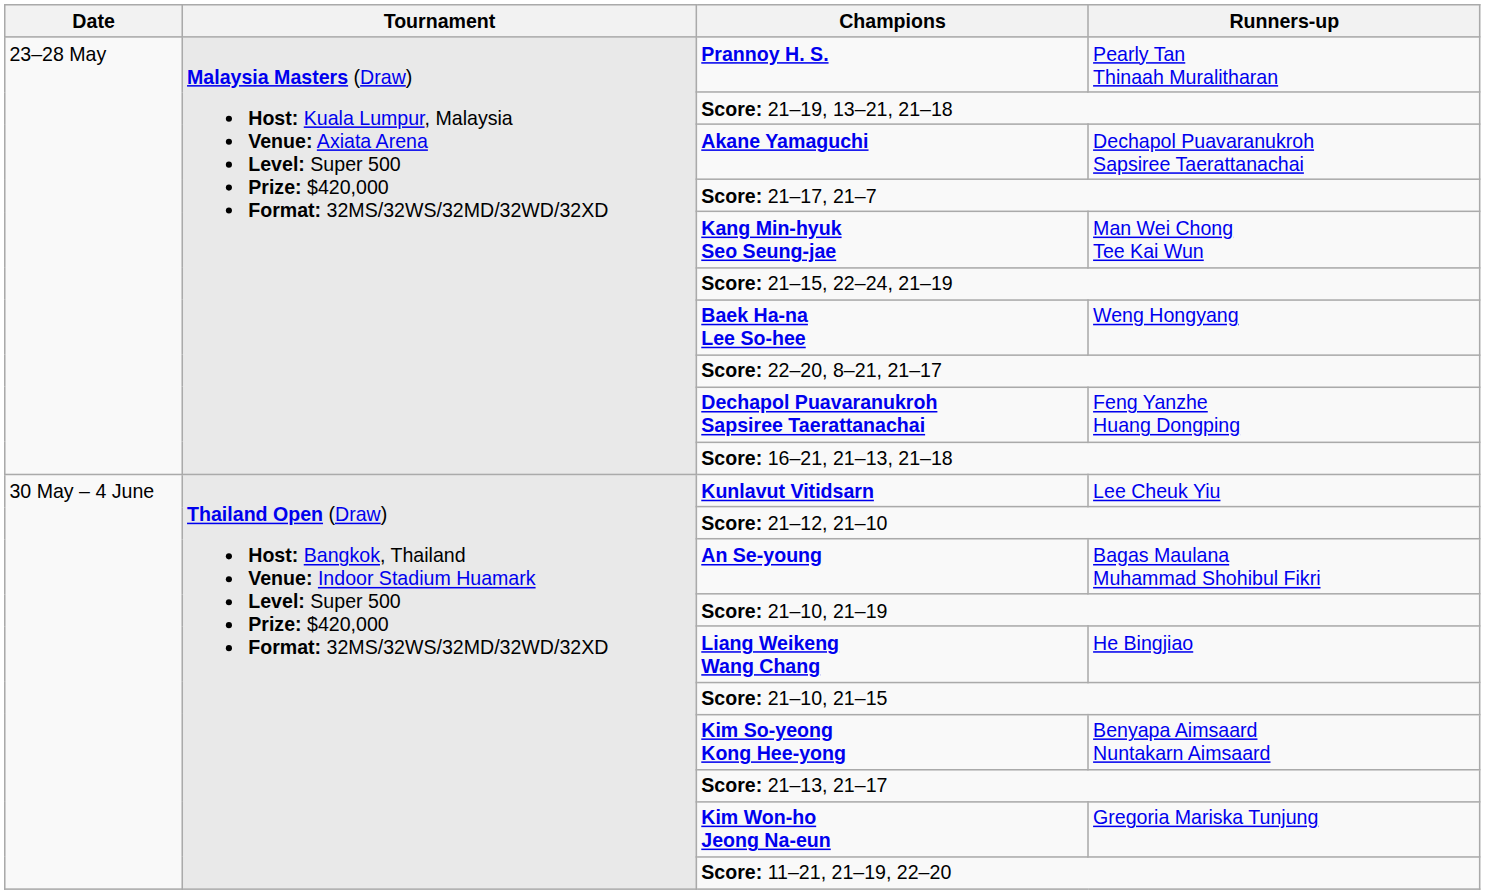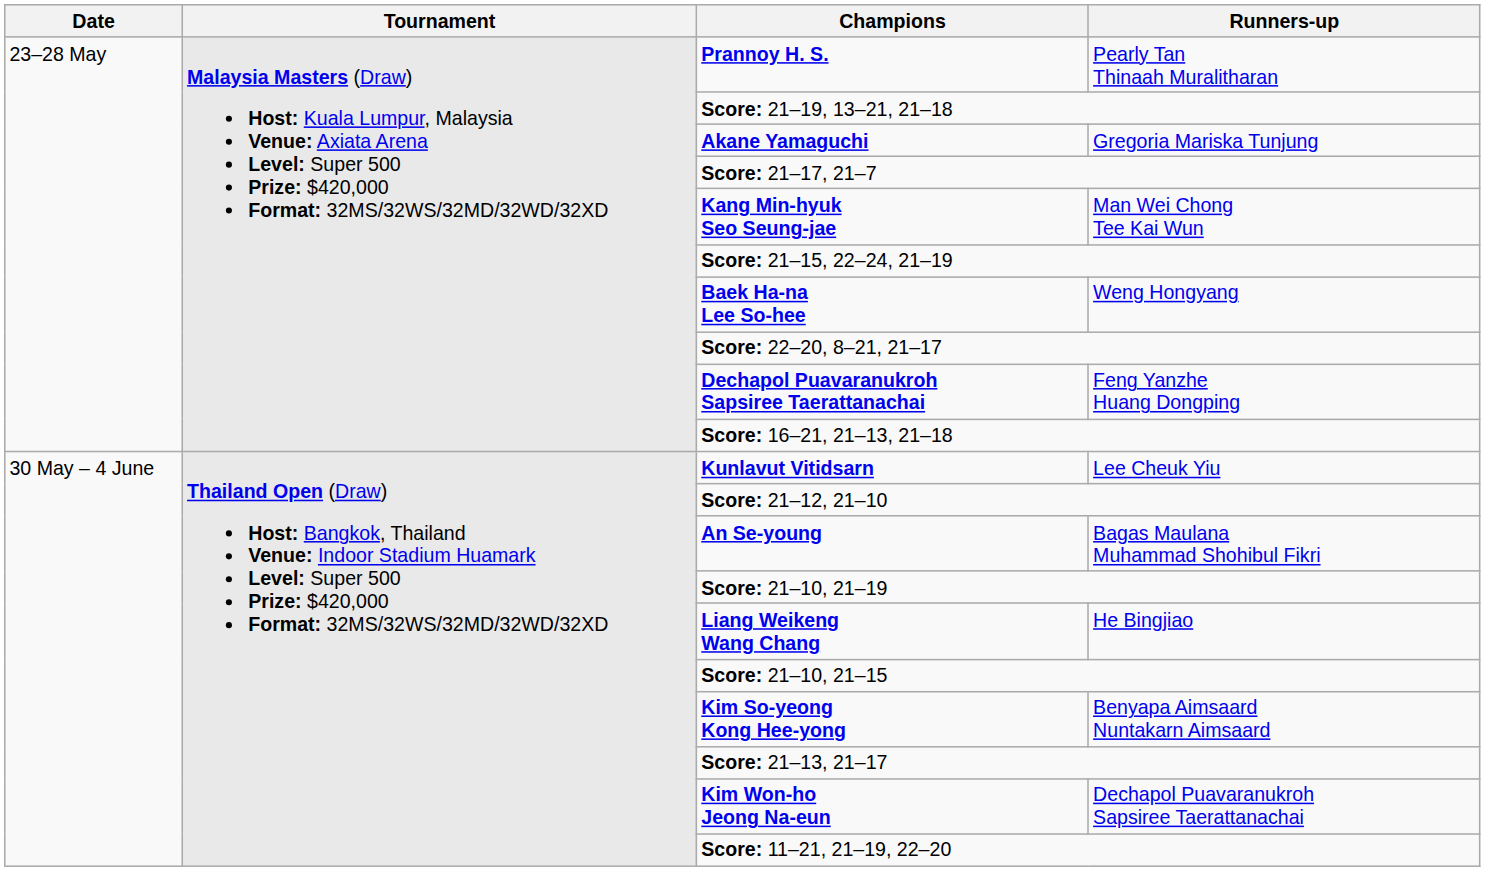 <table class="wikitable" style="font-size:80%">
 <tr>
 <th width="110">Date</th>
 <th width="330">Tournament</th>
 <th width="250">Champions</th>
 <th width="250">Runners-up</th>
 </tr>
 <tr valign="top">
 <td rowspan="10">23–28 May</td>
 <td bgcolor="#E9E9E9" rowspan="10"><br><strong><a href='#'>Malaysia Masters</a></strong> (<a href='#'>Draw</a>)<ul><li><strong>Host:</strong> <a href='#'>Kuala Lumpur</a>, Malaysia</li><li><strong>Venue:</strong> <a href='#'>Axiata Arena</a></li><li><strong>Level:</strong> Super 500</li><li><strong>Prize:</strong> $420,000</li><li><strong>Format:</strong> 32MS/32WS/32MD/32WD/32XD</li></ul></td>
 <td><strong> <a href='#'>Prannoy H. S.</a></strong></td>
 <td> <a href='#'>Pearly Tan</a><br> <a href='#'>Thinaah Muralitharan</a></td>
 </tr>
 <tr>
 <td colspan="2"><strong>Score:</strong> 21–19, 13–21, 21–18</td>
 </tr>
 <tr valign="top">
 <td><strong> <a href='#'>Akane Yamaguchi</a></strong></td>
-<td> <a href='#'>Dechapol Puavaranukroh</a><br> <a href='#'>Sapsiree Taerattanachai</a></td>
+<td> <a href='#'>Gregoria Mariska Tunjung</a></td>
 </tr>
 <tr>
 <td colspan="2"><strong>Score:</strong> 21–17, 21–7</td>
 </tr>
 <tr valign="top">
 <td><strong> <a href='#'>Kang Min-hyuk</a><br> <a href='#'>Seo Seung-jae</a></strong></td>
 <td> <a href='#'>Man Wei Chong</a><br> <a href='#'>Tee Kai Wun</a></td>
 </tr>
 <tr>
 <td colspan="2"><strong>Score:</strong> 21–15, 22–24, 21–19</td>
 </tr>
 <tr valign="top">
 <td><strong> <a href='#'>Baek Ha-na</a><br> <a href='#'>Lee So-hee</a></strong></td>
 <td> <a href='#'>Weng Hongyang</a></td>
 </tr>
 <tr>
 <td colspan="2"><strong>Score:</strong> 22–20, 8–21, 21–17</td>
 </tr>
 <tr valign="top">
 <td><strong> <a href='#'>Dechapol Puavaranukroh</a><br> <a href='#'>Sapsiree Taerattanachai</a></strong></td>
 <td> <a href='#'>Feng Yanzhe</a><br> <a href='#'>Huang Dongping</a></td>
 </tr>
 <tr>
 <td colspan="2"><strong>Score:</strong> 16–21, 21–13, 21–18</td>
 </tr>
 <tr valign="top">
 <td rowspan="10">30 May – 4 June</td>
 <td bgcolor="#E9E9E9" rowspan="10"><br><strong><a href='#'>Thailand Open</a></strong> (<a href='#'>Draw</a>)<ul><li><strong>Host:</strong> <a href='#'>Bangkok</a>, Thailand</li><li><strong>Venue:</strong> <a href='#'>Indoor Stadium Huamark</a></li><li><strong>Level:</strong> Super 500</li><li><strong>Prize:</strong> $420,000</li><li><strong>Format:</strong> 32MS/32WS/32MD/32WD/32XD</li></ul></td>
 <td><strong> <a href='#'>Kunlavut Vitidsarn</a></strong></td>
 <td> <a href='#'>Lee Cheuk Yiu</a></td>
 </tr>
 <tr>
 <td colspan="2"><strong>Score:</strong> 21–12, 21–10</td>
 </tr>
 <tr valign="top">
 <td><strong> <a href='#'>An Se-young</a></strong></td>
 <td> <a href='#'>Bagas Maulana</a><br> <a href='#'>Muhammad Shohibul Fikri</a></td>
 </tr>
 <tr>
 <td colspan="2"><strong>Score:</strong> 21–10, 21–19</td>
 </tr>
 <tr valign="top">
 <td><strong> <a href='#'>Liang Weikeng</a><br> <a href='#'>Wang Chang</a></strong></td>
 <td> <a href='#'>He Bingjiao</a></td>
 </tr>
 <tr>
 <td colspan="2"><strong>Score:</strong> 21–10, 21–15</td>
 </tr>
 <tr valign="top">
 <td><strong> <a href='#'>Kim So-yeong</a><br> <a href='#'>Kong Hee-yong</a></strong></td>
 <td> <a href='#'>Benyapa Aimsaard</a><br> <a href='#'>Nuntakarn Aimsaard</a></td>
 </tr>
 <tr>
 <td colspan="2"><strong>Score:</strong> 21–13, 21–17</td>
 </tr>
 <tr valign="top">
 <td><strong> <a href='#'>Kim Won-ho</a><br> <a href='#'>Jeong Na-eun</a></strong></td>
-<td> <a href='#'>Gregoria Mariska Tunjung</a></td>
+<td> <a href='#'>Dechapol Puavaranukroh</a><br> <a href='#'>Sapsiree Taerattanachai</a></td>
 </tr>
 <tr>
 <td colspan="2"><strong>Score:</strong> 11–21, 21–19, 22–20</td>
 </tr>
 </table>
